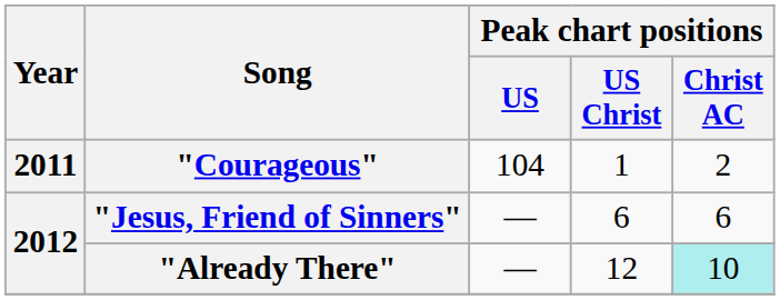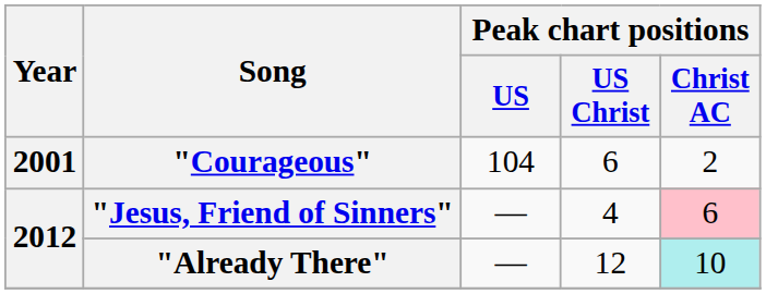 <table class="wikitable plainrowheaders" style="text-align:center;">
 <tr>
 <th scope="col" rowspan="2">Year</th>
 <th scope="col" rowspan="2">Song</th>
 <th scope="col" colspan="3">Peak chart positions</th>
 </tr>
 <tr>
 <th style="width:3em; font-size:90%"><a href='#'>US</a><br></th>
 <th style="width:3em; font-size:90%"><a href='#'>US Christ</a><br></th>
 <th style="width:3em; font-size:90%"><a href='#'>Christ AC</a><br></th>
 </tr>
 <tr>
-<th scope="row">2011</th>
+<th scope="row">2001</th>
 <th scope="row">"<a href='#'>Courageous</a>"</th>
 <td>104</td>
-<td>1</td>
+<td>6</td>
 <td>2</td>
 </tr>
 <tr>
 <th scope="row" rowspan="2">2012</th>
 <th scope="row">"<a href='#'>Jesus, Friend of Sinners</a>"</th>
 <td>—</td>
-<td>6</td>
-<td>6</td>
+<td>4</td>
+<td style="background: pink;">6</td>
 </tr>
 <tr>
 <th scope="row">"Already There"</th>
 <td>—</td>
 <td>12</td>
 <td style="background: paleturquoise;">10</td>
 </tr>
 <tr>
 </tr>
 </table>
